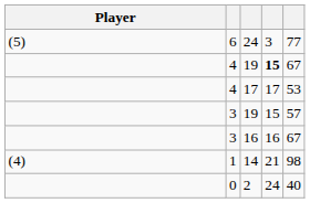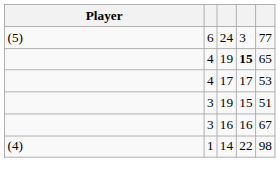 <table class="wikitable" style=font-size:90%>
 <tr>
 <th>Player</th>
 <th></th>
 <th></th>
 <th></th>
 <th></th>
 </tr>
 <tr>
 <td width="210"><strong></strong> (5)</td>
 <td>6</td>
 <td>24</td>
 <td>3</td>
 <td>77</td>
 </tr>
 <tr>
 <td><strong></strong></td>
 <td>4</td>
 <td>19</td>
 <td><strong>15</strong></td>
-<td>67</td>
+<td>65</td>
 </tr>
 <tr>
 <td></td>
 <td>4</td>
 <td>17</td>
 <td>17</td>
 <td>53</td>
 </tr>
 <tr>
 <td></td>
 <td>3</td>
 <td>19</td>
 <td>15</td>
-<td>57</td>
+<td>51</td>
 </tr>
 <tr>
 <td></td>
 <td>3</td>
 <td>16</td>
 <td>16</td>
 <td>67</td>
 </tr>
 <tr>
 <td> (4)</td>
 <td>1</td>
 <td>14</td>
-<td>21</td>
+<td>22</td>
 <td>98</td>
 </tr>
-<tr>
-<td></td>
-<td>0</td>
-<td>2</td>
-<td>24</td>
-<td>40</td>
-</tr>
 </table>
